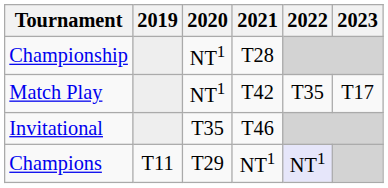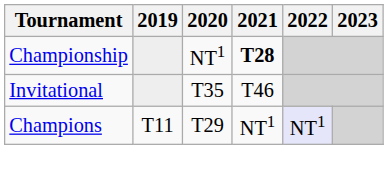 <table class="wikitable" style="text-align:center;">
 <tr>
 <th>Tournament</th>
 <th>2019</th>
 <th>2020</th>
 <th>2021</th>
 <th>2022</th>
 <th>2023</th>
 </tr>
 <tr>
 <td align="left"><a href='#'>Championship</a></td>
 <td style="background:#eeeeee;"></td>
 <td>NT<sup>1</sup></td>
-<td>T28</td>
+<td><strong>T28</strong></td>
 <td colspan=2 style="background:#D3D3D3;"></td>
-</tr>
-<tr>
-<td align="left"><a href='#'>Match Play</a></td>
-<td style="background:#eeeeee;"></td>
-<td>NT<sup>1</sup></td>
-<td>T42</td>
-<td>T35</td>
-<td>T17</td>
 </tr>
 <tr>
 <td align="left"><a href='#'>Invitational</a></td>
 <td style="background:#eeeeee;"></td>
 <td>T35</td>
 <td>T46</td>
 <td colspan=2 style="background:#D3D3D3;"></td>
 </tr>
 <tr>
 <td align="left"><a href='#'>Champions</a></td>
 <td>T11</td>
 <td>T29</td>
 <td>NT<sup>1</sup></td>
 <td style="background: lavender;">NT<sup>1</sup></td>
 <td colspan=1 style="background:#D3D3D3;"></td>
 </tr>
 </table>
